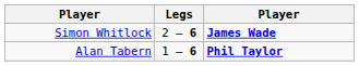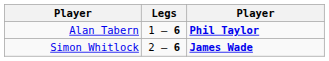 <table class=wikitable style="text-align:center">
 <tr>
 <th width=163>Player</th>
 <th width=50>Legs</th>
 <th width=163>Player</th>
 </tr>
 <tr align=left>
+<td align=right><a href='#'>Alan Tabern</a> </td>
+<td align=center>1 – <strong>6</strong></td>
+<td> <strong><a href='#'>Phil Taylor</a></strong></td>
+</tr>
+<tr align=left>
 <td align=right><a href='#'>Simon Whitlock</a> </td>
 <td align=center>2 – <strong>6</strong></td>
 <td> <strong><a href='#'>James Wade</a></strong></td>
 </tr>
-<tr align=left>
-<td align=right><a href='#'>Alan Tabern</a> </td>
-<td align=center>1 – <strong>6</strong></td>
-<td> <strong><a href='#'>Phil Taylor</a></strong></td>
-</tr>
 </table>
